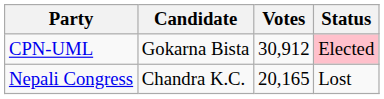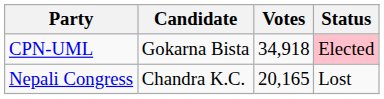 <table class="wikitable">
 <tr>
 <th>Party</th>
 <th>Candidate</th>
 <th>Votes</th>
 <th>Status</th>
 </tr>
 <tr>
 <td><a href='#'>CPN-UML</a></td>
 <td>Gokarna Bista</td>
-<td>30,912</td>
+<td>34,918</td>
 <td style="background: pink;">Elected</td>
 </tr>
 <tr>
 <td><a href='#'>Nepali Congress</a></td>
 <td>Chandra K.C.</td>
 <td>20,165</td>
 <td>Lost</td>
 </tr>
 </table>
